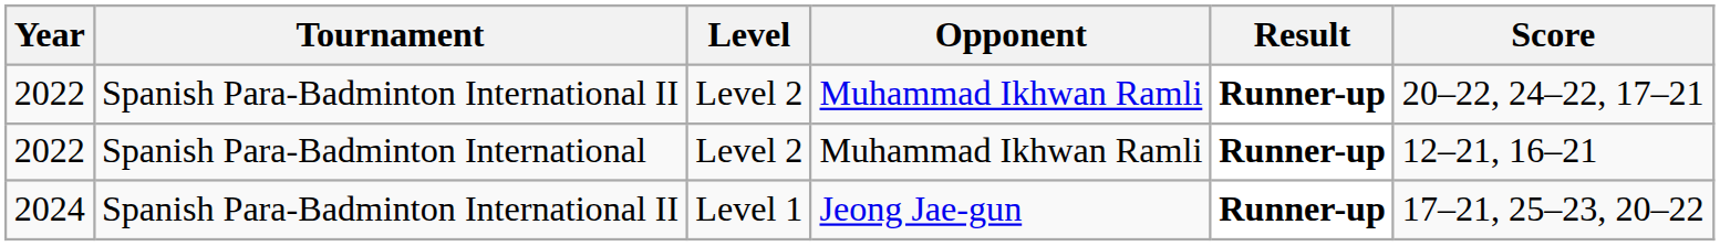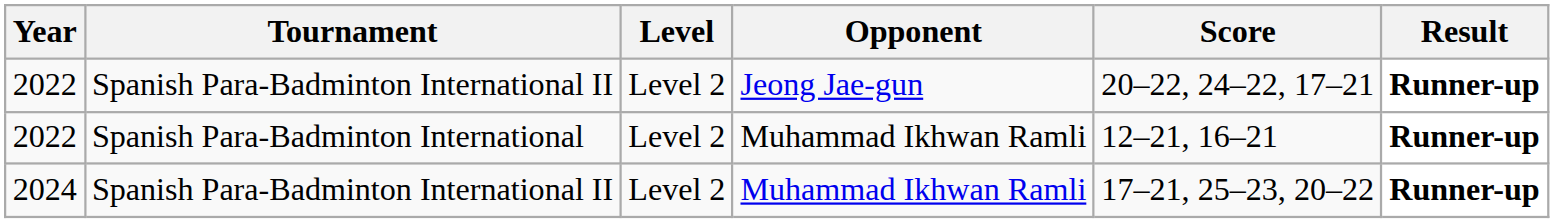 <table class="sortable wikitable" style="font-size: 90%;">
 <tr>
 <th>Year</th>
 <th>Tournament</th>
 <th>Level</th>
 <th>Opponent</th>
+<th>Score</th>
 <th>Result</th>
-<th>Score</th>
 </tr>
 <tr>
 <td align="center">2022</td>
 <td align="left">Spanish Para-Badminton International II</td>
 <td align="left">Level 2</td>
-<td align="left"> <a href='#'>Muhammad Ikhwan Ramli</a></td>
+<td align="left"> <a href='#'>Jeong Jae-gun</a></td>
+<td align="left">20–22, 24–22, 17–21</td>
 <td style="text-align:left; background:white"> <strong>Runner-up</strong></td>
-<td align="left">20–22, 24–22, 17–21</td>
 </tr>
 <tr>
 <td align="center">2022</td>
 <td align="left">Spanish Para-Badminton International</td>
 <td align="left">Level 2</td>
 <td align="left"> Muhammad Ikhwan Ramli</td>
+<td align="left">12–21, 16–21</td>
 <td style="text-align:left; background:white"> <strong>Runner-up</strong></td>
-<td align="left">12–21, 16–21</td>
 </tr>
 <tr>
 <td align="center">2024</td>
 <td align="left">Spanish Para-Badminton International II</td>
-<td align="left">Level 1</td>
-<td align="left"> <a href='#'>Jeong Jae-gun</a></td>
+<td align="left">Level 2</td>
+<td align="left"> <a href='#'>Muhammad Ikhwan Ramli</a></td>
+<td align="left">17–21, 25–23, 20–22</td>
 <td style="text-align:left; background:white"> <strong>Runner-up</strong></td>
-<td align="left">17–21, 25–23, 20–22</td>
 </tr>
 </table>
